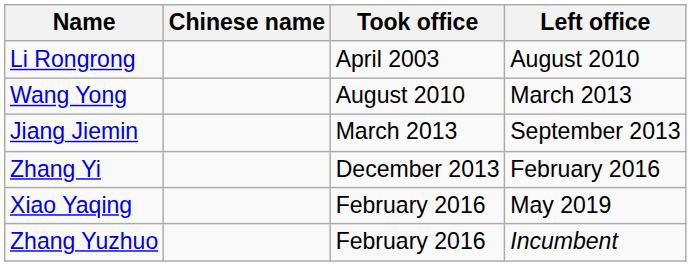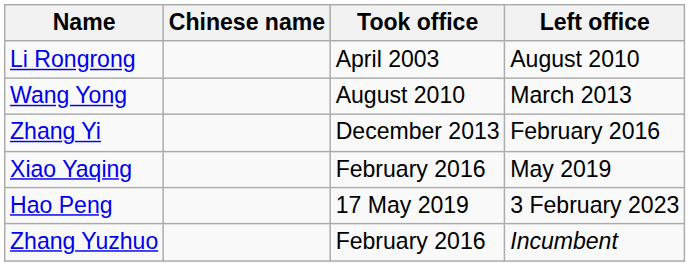 <table class="wikitable">
 <tr>
 <th>Name</th>
 <th>Chinese name</th>
 <th>Took office</th>
 <th>Left office</th>
 </tr>
 <tr>
 <td><a href='#'>Li Rongrong</a></td>
 <td></td>
 <td>April 2003</td>
 <td>August 2010</td>
 </tr>
 <tr>
 <td><a href='#'>Wang Yong</a></td>
 <td></td>
 <td>August 2010</td>
 <td>March 2013</td>
 </tr>
 <tr>
-<td><a href='#'>Jiang Jiemin</a></td>
-<td></td>
-<td>March 2013</td>
-<td>September 2013</td>
-</tr>
-<tr>
 <td><a href='#'>Zhang Yi</a></td>
 <td></td>
 <td>December 2013</td>
 <td>February 2016</td>
 </tr>
 <tr>
 <td><a href='#'>Xiao Yaqing</a></td>
 <td></td>
 <td>February 2016</td>
 <td>May 2019</td>
 </tr>
 <tr>
+<td><a href='#'>Hao Peng</a></td>
+<td></td>
+<td>17 May 2019</td>
+<td>3 February 2023</td>
+</tr>
+<tr>
 <td><a href='#'>Zhang Yuzhuo</a></td>
 <td></td>
 <td>February 2016</td>
 <td><em>Incumbent</em></td>
 </tr>
 </table>
